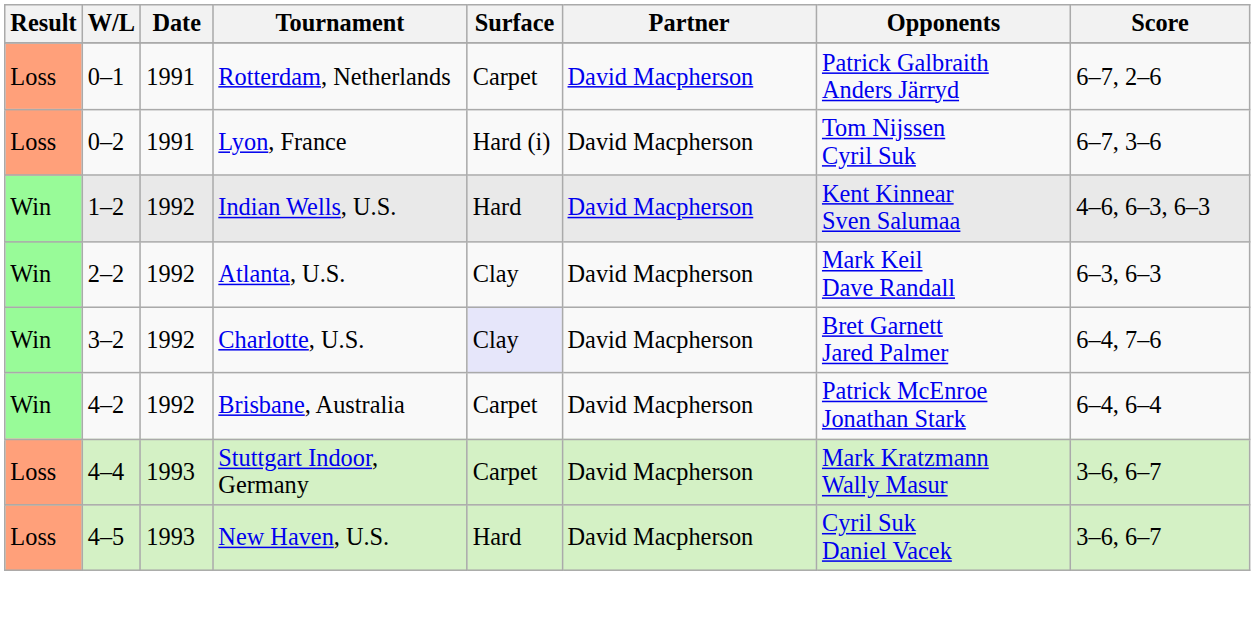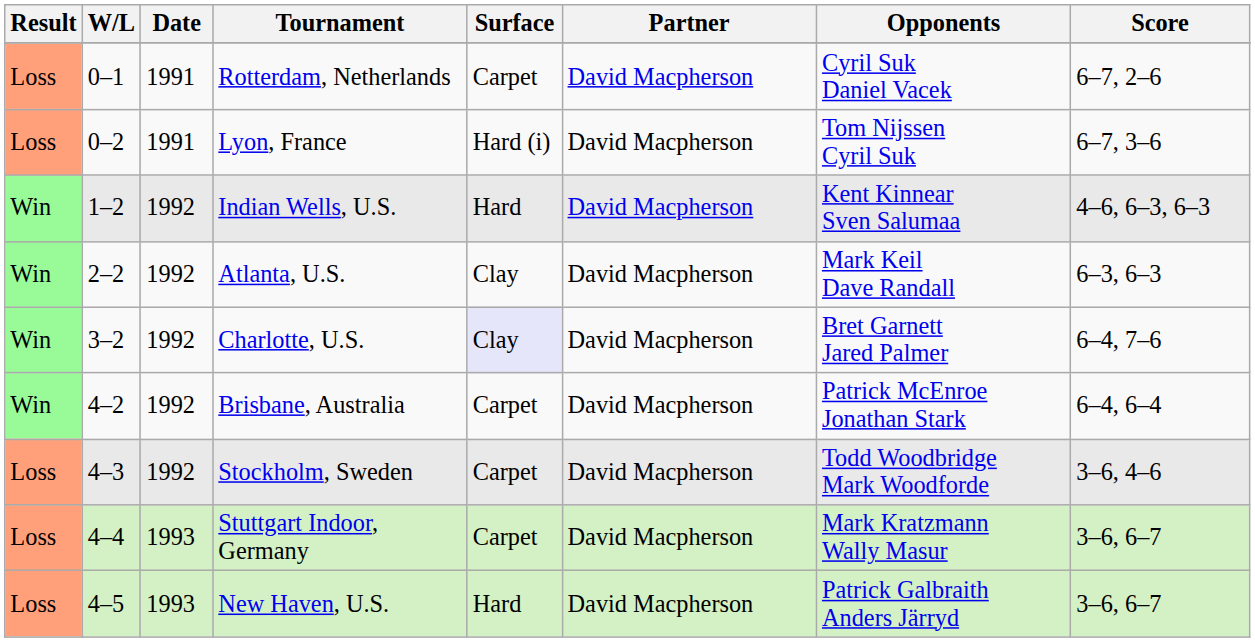 <table class="sortable wikitable">
 <tr>
 <th style="width:40px">Result</th>
 <th style="width:30px" class="unsortable">W/L</th>
 <th style="width:40px">Date</th>
 <th style="width:160px">Tournament</th>
 <th style="width:55px">Surface</th>
 <th style="width:160px">Partner</th>
 <th style="width:160px">Opponents</th>
 <th style="width:110px" class="unsortable">Score</th>
 </tr>
 <tr>
 </tr>
 <tr>
 <td style="background:#ffa07a;">Loss</td>
 <td>0–1</td>
 <td>1991</td>
 <td><a href='#'>Rotterdam</a>, Netherlands</td>
 <td>Carpet</td>
 <td> <a href='#'>David Macpherson</a></td>
-<td> <a href='#'>Patrick Galbraith</a> <br>  <a href='#'>Anders Järryd</a></td>
+<td> <a href='#'>Cyril Suk</a> <br>  <a href='#'>Daniel Vacek</a></td>
 <td>6–7, 2–6</td>
 </tr>
 <tr>
 <td style="background:#ffa07a;">Loss</td>
 <td>0–2</td>
 <td>1991</td>
 <td><a href='#'>Lyon</a>, France</td>
 <td>Hard (i)</td>
 <td> David Macpherson</td>
 <td> <a href='#'>Tom Nijssen</a> <br>  <a href='#'>Cyril Suk</a></td>
 <td>6–7, 3–6</td>
 </tr>
 <tr style="background:#e9e9e9">
 <td style="background:#98fb98;">Win</td>
 <td>1–2</td>
 <td>1992</td>
 <td><a href='#'>Indian Wells</a>, U.S.</td>
 <td>Hard</td>
 <td> <a href='#'>David Macpherson</a></td>
 <td> <a href='#'>Kent Kinnear</a> <br>  <a href='#'>Sven Salumaa</a></td>
 <td>4–6, 6–3, 6–3</td>
 </tr>
 <tr>
 <td style="background:#98fb98;">Win</td>
 <td>2–2</td>
 <td>1992</td>
 <td><a href='#'>Atlanta</a>, U.S.</td>
 <td>Clay</td>
 <td> David Macpherson</td>
 <td> <a href='#'>Mark Keil</a> <br>  <a href='#'>Dave Randall</a></td>
 <td>6–3, 6–3</td>
 </tr>
 <tr>
 <td style="background:#98fb98;">Win</td>
 <td>3–2</td>
 <td>1992</td>
 <td><a href='#'>Charlotte</a>, U.S.</td>
 <td style="background: lavender;">Clay</td>
 <td> David Macpherson</td>
 <td> <a href='#'>Bret Garnett</a> <br>  <a href='#'>Jared Palmer</a></td>
 <td>6–4, 7–6</td>
 </tr>
 <tr>
 <td style="background:#98fb98;">Win</td>
 <td>4–2</td>
 <td>1992</td>
 <td><a href='#'>Brisbane</a>, Australia</td>
 <td>Carpet</td>
 <td> David Macpherson</td>
 <td> <a href='#'>Patrick McEnroe</a> <br>  <a href='#'>Jonathan Stark</a></td>
 <td>6–4, 6–4</td>
 </tr>
+<tr style="background:#e9e9e9">
+<td style="background:#ffa07a;">Loss</td>
+<td>4–3</td>
+<td>1992</td>
+<td><a href='#'>Stockholm</a>, Sweden</td>
+<td>Carpet</td>
+<td> David Macpherson</td>
+<td> <a href='#'>Todd Woodbridge</a> <br>  <a href='#'>Mark Woodforde</a></td>
+<td>3–6, 4–6</td>
+</tr>
 <tr style="background:#d4f1c5">
 <td style="background:#ffa07a;">Loss</td>
 <td>4–4</td>
 <td>1993</td>
 <td><a href='#'>Stuttgart Indoor</a>, Germany</td>
 <td>Carpet</td>
 <td> David Macpherson</td>
 <td> <a href='#'>Mark Kratzmann</a> <br>  <a href='#'>Wally Masur</a></td>
 <td>3–6, 6–7</td>
 </tr>
 <tr style="background:#d4f1c5">
 <td style="background:#ffa07a;">Loss</td>
 <td>4–5</td>
 <td>1993</td>
 <td><a href='#'>New Haven</a>, U.S.</td>
 <td>Hard</td>
 <td> David Macpherson</td>
-<td> <a href='#'>Cyril Suk</a> <br>  <a href='#'>Daniel Vacek</a></td>
+<td> <a href='#'>Patrick Galbraith</a> <br>  <a href='#'>Anders Järryd</a></td>
 <td>3–6, 6–7</td>
 </tr>
 </table>
